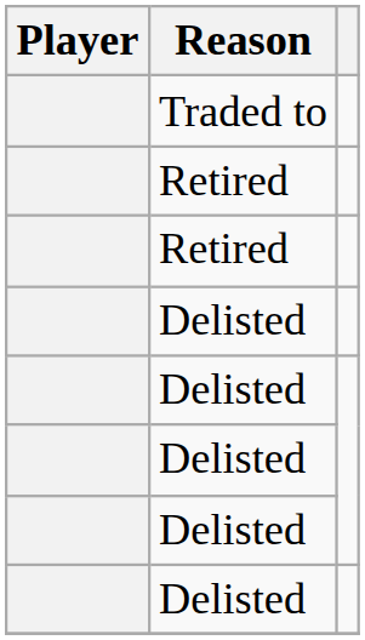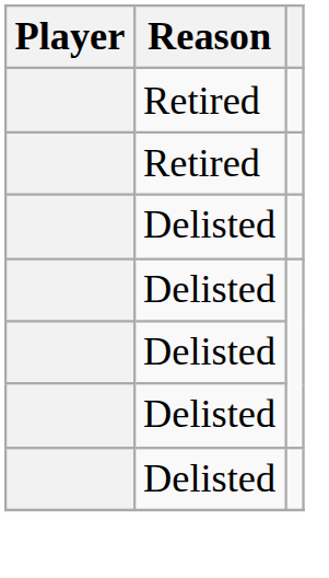 <table class="wikitable plainrowheaders">
 <tr>
 <th scope="col">Player</th>
 <th scope="col">Reason</th>
 <th scope="col"></th>
-</tr>
-<tr>
-<th scope="row"></th>
-<td>Traded to </td>
-<td align="center"></td>
 </tr>
 <tr>
 <th scope="row"></th>
 <td>Retired</td>
 <td align="center"></td>
 </tr>
 <tr>
 <th scope="row"></th>
 <td>Retired</td>
 <td align="center"></td>
 </tr>
 <tr>
 <th scope="row"></th>
 <td>Delisted</td>
 <td align="center"></td>
 </tr>
 <tr>
 <th scope="row"></th>
 <td>Delisted</td>
 <td align="center" rowspan=3></td>
 </tr>
 <tr>
 <th scope="row"></th>
 <td>Delisted</td>
 </tr>
 <tr>
 <th scope="row"></th>
 <td>Delisted</td>
 </tr>
 <tr>
 <th scope="row"></th>
 <td>Delisted</td>
 <td align="center"></td>
 </tr>
 <tr>
 </tr>
 </table>
